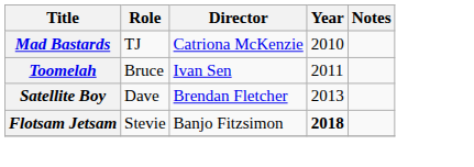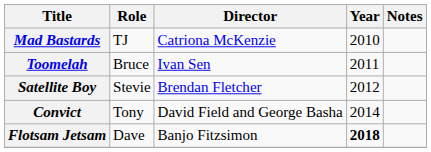 <table class="wikitable plainrowheaders sortable">
 <tr>
 <th scope="col" class="unsortable">Title</th>
 <th scope="col">Role</th>
 <th scope="col">Director</th>
 <th scope="col">Year</th>
 <th scope="col" class="unsortable">Notes</th>
 </tr>
 <tr>
 <th scope="row"><em><a href='#'>Mad Bastards</a></em></th>
 <td>TJ</td>
 <td><a href='#'>Catriona McKenzie</a></td>
 <td>2010</td>
 <td></td>
 </tr>
 <tr>
 <th scope="row"><em><a href='#'>Toomelah</a></em></th>
 <td>Bruce</td>
 <td><a href='#'>Ivan Sen</a></td>
 <td>2011</td>
 <td></td>
 </tr>
 <tr>
 <th scope="row"><em>Satellite Boy</em></th>
-<td>Dave</td>
+<td>Stevie</td>
 <td><a href='#'>Brendan Fletcher</a></td>
-<td>2013</td>
+<td>2012</td>
+<td></td>
+</tr>
+<tr>
+<th scope="row"><em>Convict</em></th>
+<td>Tony</td>
+<td>David Field and George Basha</td>
+<td>2014</td>
 <td></td>
 </tr>
 <tr>
 <th scope="row"><em>Flotsam Jetsam</em></th>
-<td>Stevie</td>
+<td>Dave</td>
 <td>Banjo Fitzsimon</td>
 <td><strong>2018</strong></td>
 <td></td>
 </tr>
 <tr>
 </tr>
 </table>
